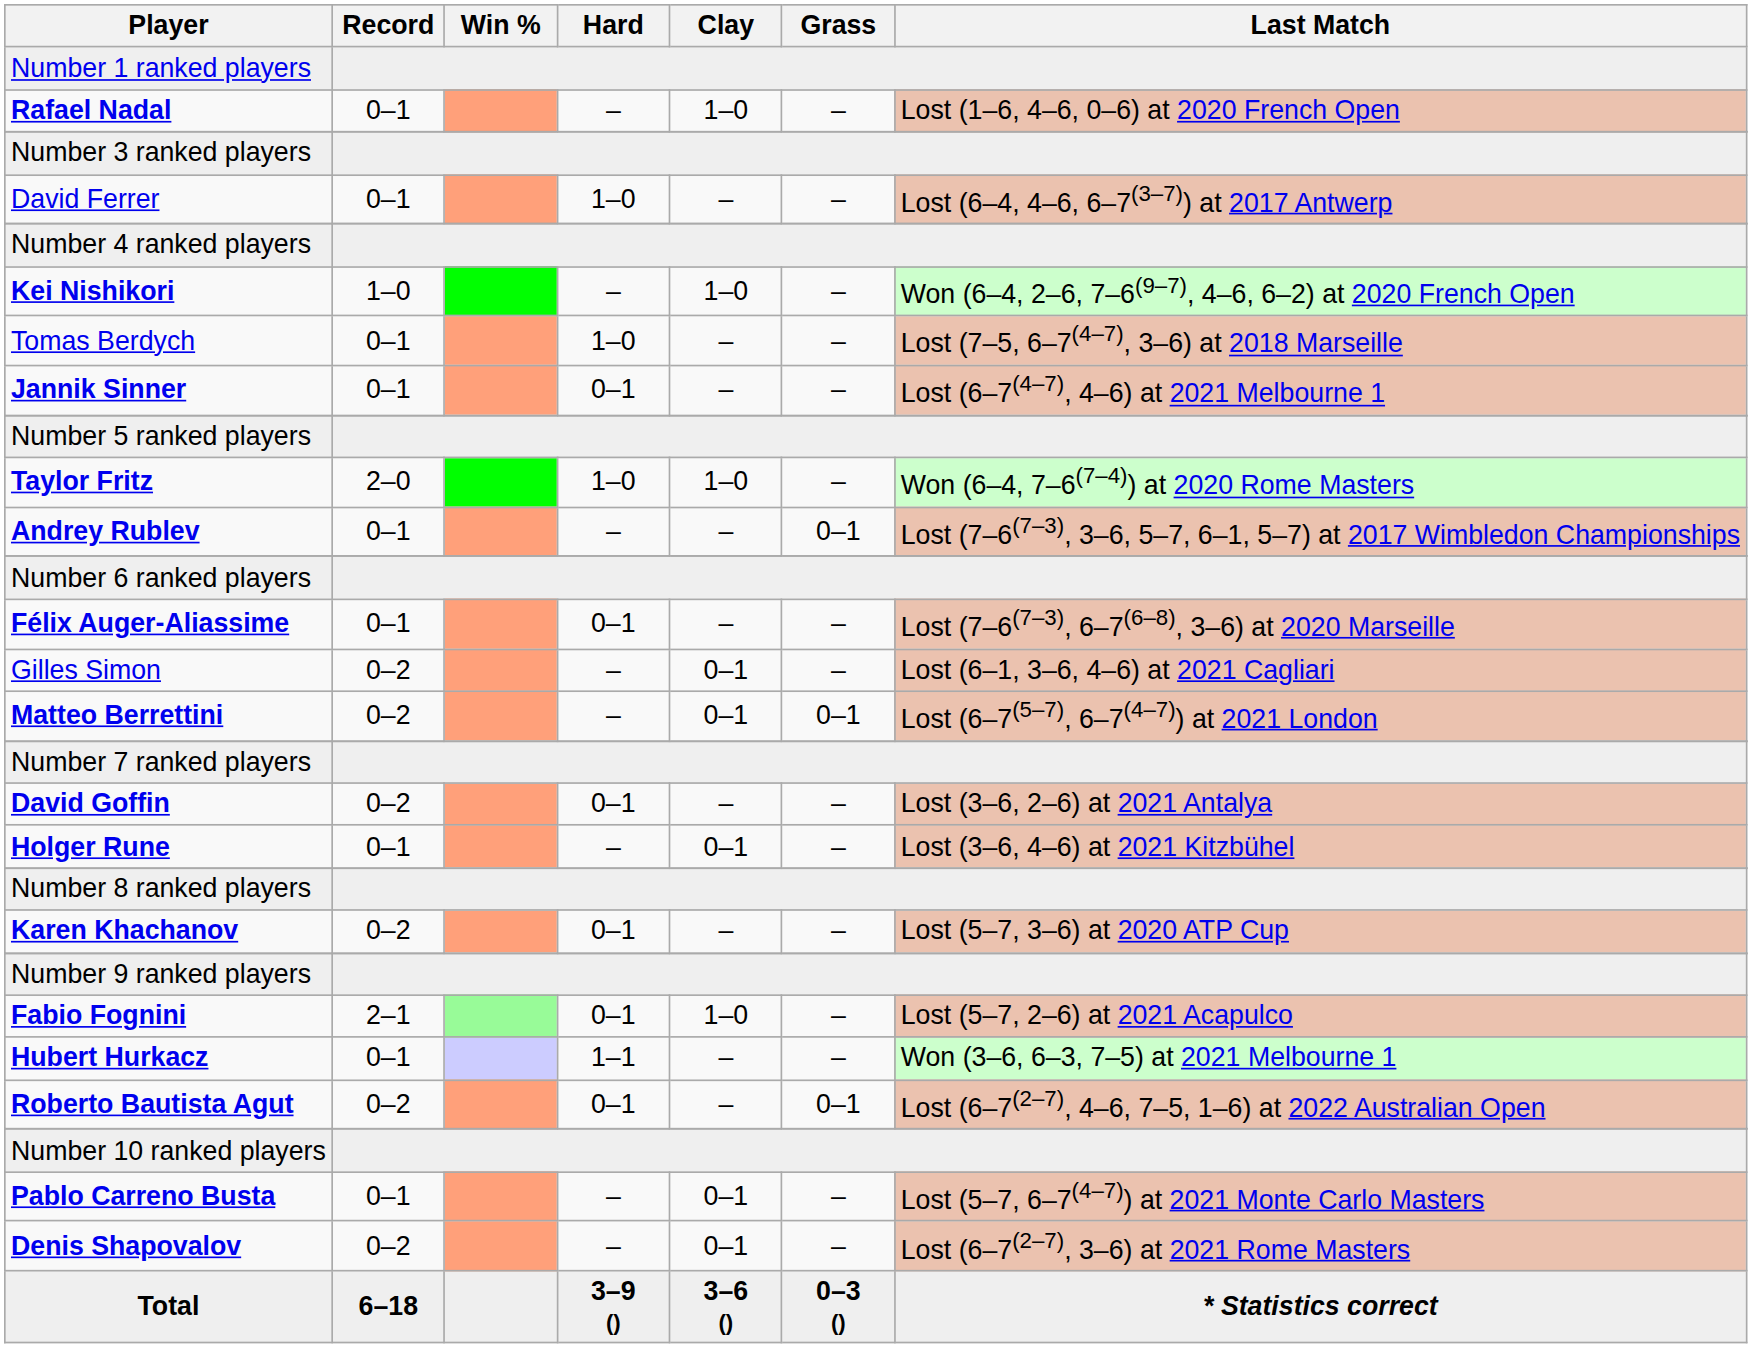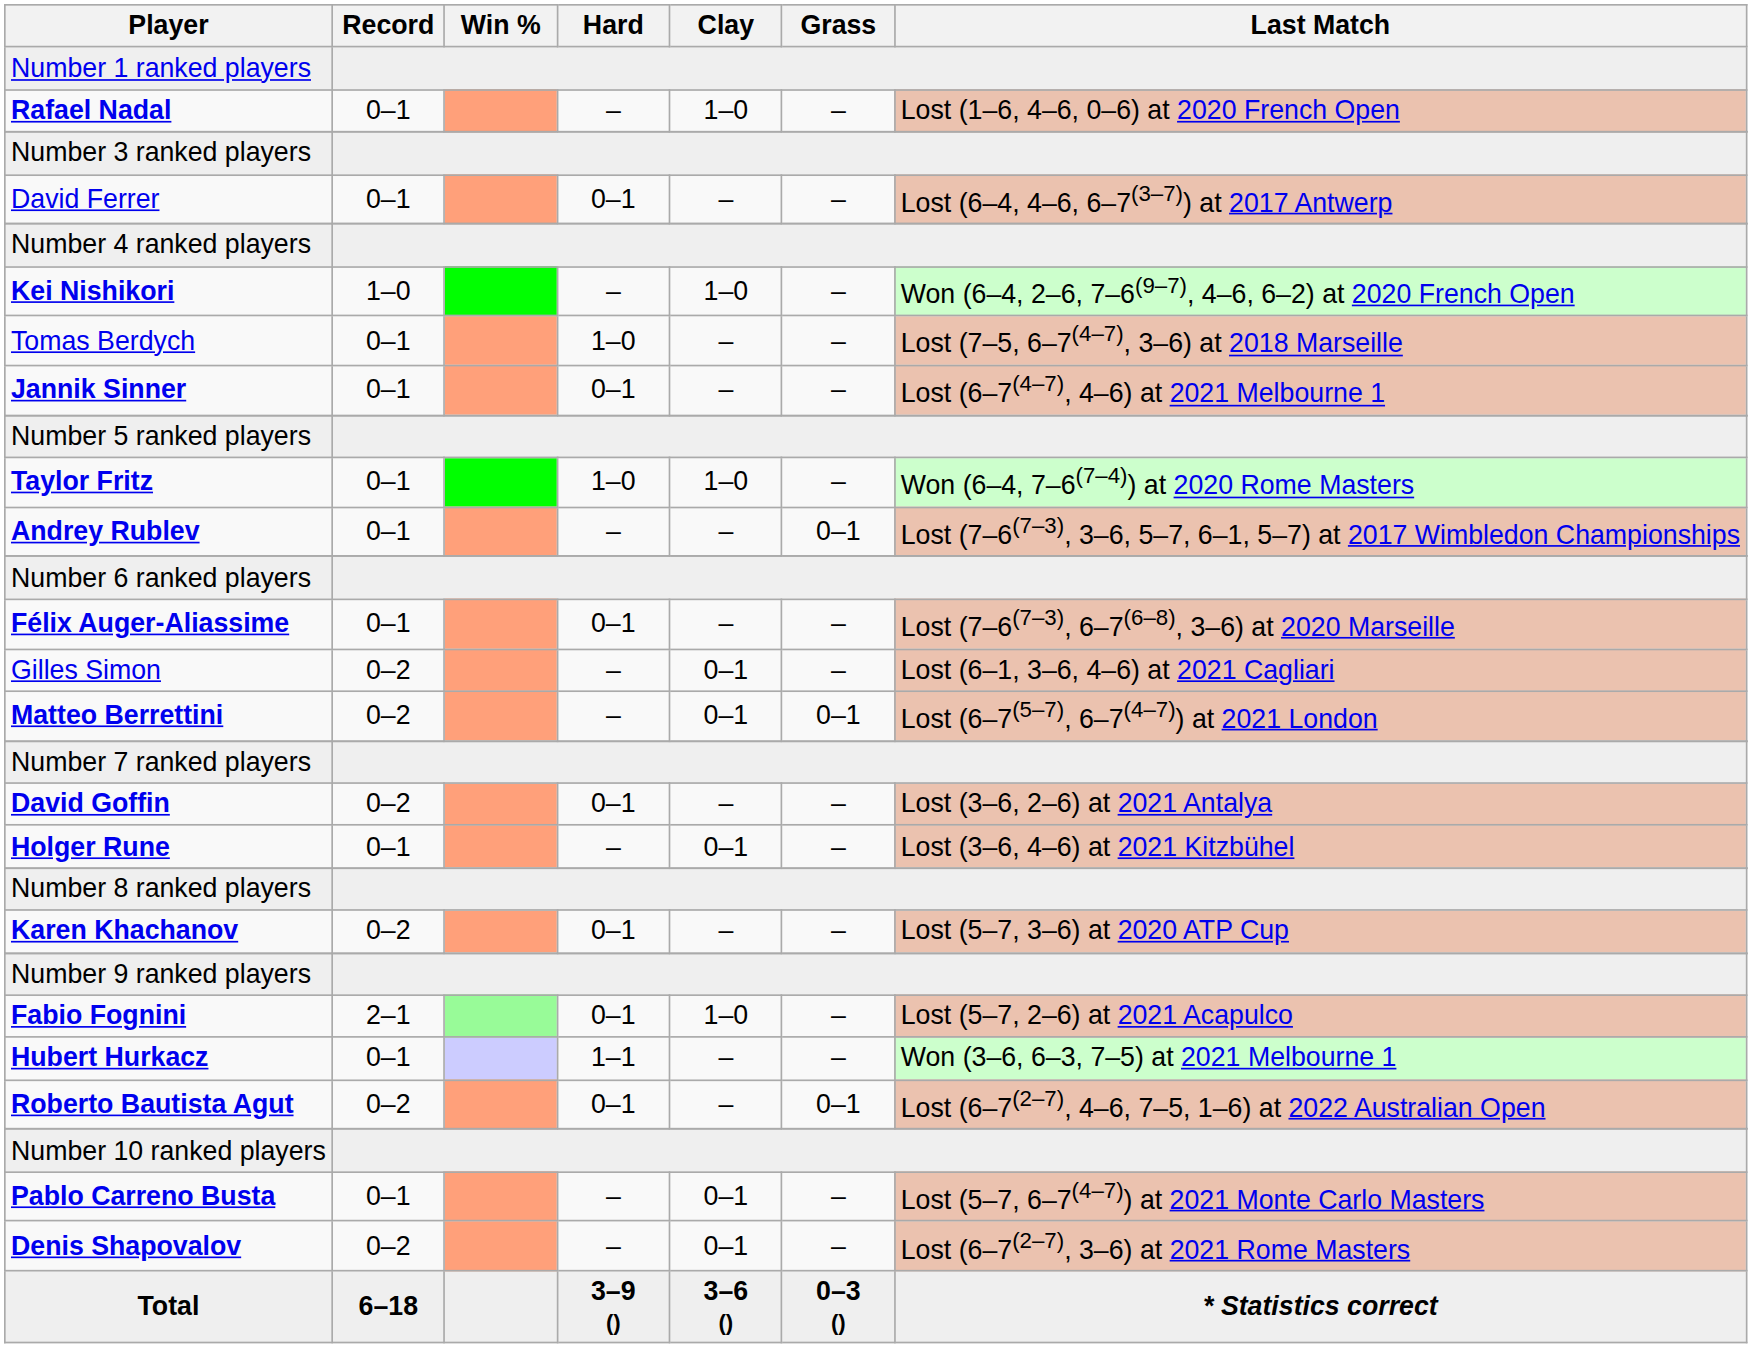 <table class="wikitable sortable nowrap" style=text-align:center>
 <tr>
 <th>Player</th>
 <th width=60>Record</th>
 <th width=60>Win %</th>
 <th width=60>Hard</th>
 <th width=60>Clay</th>
 <th width=60>Grass</th>
 <th>Last Match</th>
 </tr>
 <tr style=background:#efefef>
 <td align=left><a href='#'>Number 1 ranked players</a></td>
 <td colspan=6></td>
 </tr>
 <tr>
 <td align=left> <strong><a href='#'>Rafael Nadal</a></strong></td>
 <td>0–1</td>
 <td bgcolor=FFA07A></td>
 <td>–</td>
 <td>1–0</td>
 <td>–</td>
 <td style=background:#ebc2af;text-align:left>Lost (1–6, 4–6, 0–6) at <a href='#'>2020 French Open</a></td>
 </tr>
 <tr>
 </tr>
 <tr style=background:#efefef>
 <td align=left>Number 3 ranked players</td>
 <td colspan=6></td>
 </tr>
 <tr>
 <td align=left> <a href='#'>David Ferrer</a></td>
 <td>0–1</td>
 <td bgcolor=FFA07A></td>
-<td>1–0</td>
+<td>0–1</td>
 <td>–</td>
 <td>–</td>
 <td style=background:#ebc2af;text-align:left>Lost (6–4, 4–6, 6–7<sup>(3–7)</sup>) at <a href='#'>2017 Antwerp</a></td>
 </tr>
 <tr>
 </tr>
 <tr style=background:#efefef>
 <td align=left>Number 4 ranked players</td>
 <td colspan=6></td>
 </tr>
 <tr>
 <td align=left> <strong><a href='#'>Kei Nishikori</a></strong></td>
 <td>1–0</td>
 <td bgcolor=lime></td>
 <td>–</td>
 <td>1–0</td>
 <td>–</td>
 <td style=background:#cfc;text-align:left>Won (6–4, 2–6, 7–6<sup>(9–7)</sup>, 4–6, 6–2) at <a href='#'>2020 French Open</a></td>
 </tr>
 <tr>
 <td align=left> <a href='#'>Tomas Berdych</a></td>
 <td>0–1</td>
 <td bgcolor=FFA07A></td>
 <td>1–0</td>
 <td>–</td>
 <td>–</td>
 <td style=background:#ebc2af;text-align:left>Lost (7–5, 6–7<sup>(4–7)</sup>, 3–6) at <a href='#'>2018 Marseille</a></td>
 </tr>
 <tr>
 <td align=left> <strong><a href='#'>Jannik Sinner</a></strong></td>
 <td>0–1</td>
 <td bgcolor=FFA07A></td>
 <td>0–1</td>
 <td>–</td>
 <td>–</td>
 <td style=background:#ebc2af;text-align:left>Lost (6–7<sup>(4–7)</sup>, 4–6) at <a href='#'>2021 Melbourne 1</a></td>
 </tr>
 <tr>
 </tr>
 <tr style=background:#efefef>
 <td align=left>Number 5 ranked players</td>
 <td colspan=6></td>
 </tr>
 <tr>
 <td align=left> <strong><a href='#'>Taylor Fritz</a></strong></td>
-<td>2–0</td>
+<td>0–1</td>
 <td bgcolor=lime></td>
 <td>1–0</td>
 <td>1–0</td>
 <td>–</td>
 <td style=background:#cfc;text-align:left>Won (6–4, 7–6<sup>(7–4)</sup>) at <a href='#'>2020 Rome Masters</a></td>
 </tr>
 <tr>
 <td align=left> <strong><a href='#'>Andrey Rublev</a></strong></td>
 <td>0–1</td>
 <td bgcolor=FFA07A></td>
 <td>–</td>
 <td>–</td>
 <td>0–1</td>
 <td style=background:#ebc2af;text-align:left>Lost (7–6<sup>(7–3)</sup>, 3–6, 5–7, 6–1, 5–7) at <a href='#'>2017 Wimbledon Championships</a></td>
 </tr>
 <tr>
 </tr>
 <tr style=background:#efefef>
 <td align=left>Number 6 ranked players</td>
 <td colspan=6></td>
 </tr>
 <tr>
 <td align=left> <strong><a href='#'>Félix Auger-Aliassime</a></strong></td>
 <td>0–1</td>
 <td bgcolor=FFA07A></td>
 <td>0–1</td>
 <td>–</td>
 <td>–</td>
 <td style=background:#ebc2af;text-align:left>Lost (7–6<sup>(7–3)</sup>, 6–7<sup>(6–8)</sup>, 3–6) at <a href='#'>2020 Marseille</a></td>
 </tr>
 <tr>
 <td align=left> <a href='#'>Gilles Simon</a></td>
 <td>0–2</td>
 <td bgcolor=FFA07A></td>
 <td>–</td>
 <td>0–1</td>
 <td>–</td>
 <td style=background:#ebc2af;text-align:left>Lost (6–1, 3–6, 4–6) at <a href='#'>2021 Cagliari</a></td>
 </tr>
 <tr>
 <td align=left> <strong><a href='#'>Matteo Berrettini</a></strong></td>
 <td>0–2</td>
 <td bgcolor=FFA07A></td>
 <td>–</td>
 <td>0–1</td>
 <td>0–1</td>
 <td style=background:#ebc2af;text-align:left>Lost (6–7<sup>(5–7)</sup>, 6–7<sup>(4–7)</sup>) at <a href='#'>2021 London</a></td>
 </tr>
 <tr>
 </tr>
 <tr style=background:#efefef>
 <td align=left>Number 7 ranked players</td>
 <td colspan=6></td>
 </tr>
 <tr>
 <td align=left> <strong><a href='#'>David Goffin</a></strong></td>
 <td>0–2</td>
 <td bgcolor=FFA07A></td>
 <td>0–1</td>
 <td>–</td>
 <td>–</td>
 <td style=background:#ebc2af;text-align:left>Lost (3–6, 2–6) at <a href='#'>2021 Antalya</a></td>
 </tr>
 <tr>
 <td align=left> <strong><a href='#'>Holger Rune</a></strong></td>
 <td>0–1</td>
 <td bgcolor=FFA07A></td>
 <td>–</td>
 <td>0–1</td>
 <td>–</td>
 <td style=background:#ebc2af;text-align:left>Lost (3–6, 4–6) at <a href='#'>2021 Kitzbühel</a></td>
 </tr>
 <tr>
 </tr>
 <tr style=background:#efefef>
 <td align=left>Number 8 ranked players</td>
 <td colspan=6></td>
 </tr>
 <tr>
 <td align=left> <strong><a href='#'>Karen Khachanov</a></strong></td>
 <td>0–2</td>
 <td bgcolor=FFA07A></td>
 <td>0–1</td>
 <td>–</td>
 <td>–</td>
 <td style=background:#ebc2af;text-align:left>Lost (5–7, 3–6) at <a href='#'>2020 ATP Cup</a></td>
 </tr>
 <tr>
 </tr>
 <tr style=background:#efefef>
 <td align=left>Number 9 ranked players</td>
 <td colspan=6></td>
 </tr>
 <tr>
 <td align=left> <strong><a href='#'>Fabio Fognini</a></strong></td>
 <td>2–1</td>
 <td bgcolor=#98FB98></td>
 <td>0–1</td>
 <td>1–0</td>
 <td>–</td>
 <td style=background:#ebc2af;text-align:left>Lost (5–7, 2–6) at <a href='#'>2021 Acapulco</a></td>
 </tr>
 <tr>
 <td align=left> <strong><a href='#'>Hubert Hurkacz</a></strong></td>
 <td>0–1</td>
 <td bgcolor=#ccf></td>
 <td>1–1</td>
 <td>–</td>
 <td>–</td>
 <td style=background:#cfc;text-align:left>Won (3–6, 6–3, 7–5) at <a href='#'>2021 Melbourne 1</a></td>
 </tr>
 <tr>
 <td align=left> <strong><a href='#'>Roberto Bautista Agut</a></strong></td>
 <td>0–2</td>
 <td bgcolor=FFA07A></td>
 <td>0–1</td>
 <td>–</td>
 <td>0–1</td>
 <td style=background:#ebc2af;text-align:left>Lost (6–7<sup>(2–7)</sup>, 4–6, 7–5, 1–6) at <a href='#'>2022 Australian Open</a></td>
 </tr>
 <tr>
 </tr>
 <tr style=background:#efefef>
 <td align=left>Number 10 ranked players</td>
 <td colspan=6></td>
 </tr>
 <tr>
 <td align=left> <strong><a href='#'>Pablo Carreno Busta</a></strong></td>
 <td>0–1</td>
 <td bgcolor=FFA07A></td>
 <td>–</td>
 <td>0–1</td>
 <td>–</td>
 <td style=background:#ebc2af;text-align:left>Lost (5–7, 6–7<sup>(4–7)</sup>) at <a href='#'>2021 Monte Carlo Masters</a></td>
 </tr>
 <tr>
 <td align=left> <strong><a href='#'>Denis Shapovalov</a></strong></td>
 <td>0–2</td>
 <td bgcolor=FFA07A></td>
 <td>–</td>
 <td>0–1</td>
 <td>–</td>
 <td style=background:#ebc2af;text-align:left>Lost (6–7<sup>(2–7)</sup>, 3–6) at  <a href='#'>2021 Rome Masters</a></td>
 </tr>
 <tr bgcolor=efefef class="sortbottom">
 <td><strong>Total</strong></td>
 <td><strong>6–18</strong></td>
 <td><strong></strong></td>
 <td><strong>3–9 <br> <small>()</small></strong></td>
 <td><strong>3–6 <br> <small>()</small></strong></td>
 <td><strong>0–3 <br> <small>()</small></strong></td>
 <td><strong><em>* Statistics correct </em></strong></td>
 </tr>
 </table>
